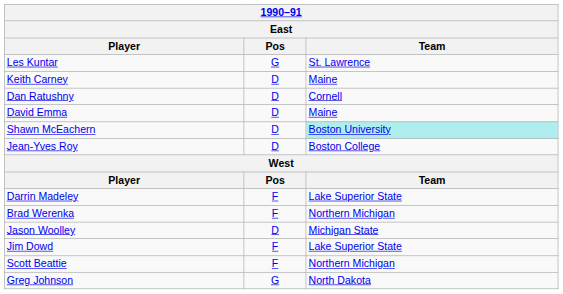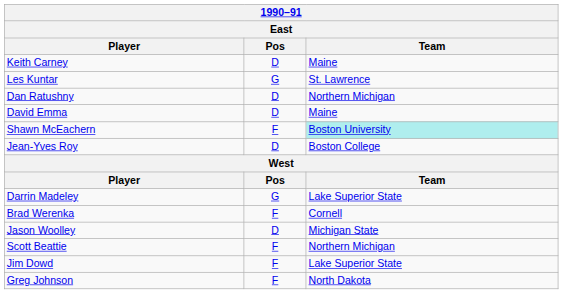 <table class="wikitable" width=95%>
 <tr>
 <th colspan=3><a href='#'>1990–91</a></th>
 </tr>
 <tr>
 <th colspan=3><strong>East</strong></th>
 </tr>
 <tr>
 <th>Player</th>
 <th>Pos</th>
 <th>Team</th>
 </tr>
 <tr>
+<td><a href='#'>Keith Carney</a></td>
+<td style="text-align:center;"><a href='#'>D</a></td>
+<td><a href='#'>Maine</a></td>
+</tr>
+<tr>
 <td><a href='#'>Les Kuntar</a></td>
 <td style="text-align:center;"><a href='#'>G</a></td>
 <td><a href='#'>St. Lawrence</a></td>
 </tr>
 <tr>
-<td><a href='#'>Keith Carney</a></td>
-<td style="text-align:center;"><a href='#'>D</a></td>
-<td><a href='#'>Maine</a></td>
-</tr>
-<tr>
 <td><a href='#'>Dan Ratushny</a></td>
 <td style="text-align:center;"><a href='#'>D</a></td>
-<td><a href='#'>Cornell</a></td>
+<td><a href='#'>Northern Michigan</a></td>
 </tr>
 <tr>
 <td><a href='#'>David Emma</a></td>
 <td style="text-align:center;"><a href='#'>D</a></td>
 <td><a href='#'>Maine</a></td>
 </tr>
 <tr>
 <td><a href='#'>Shawn McEachern</a></td>
-<td style="text-align:center;"><a href='#'>D</a></td>
+<td style="text-align:center;"><a href='#'>F</a></td>
 <td style="background: paleturquoise;"><a href='#'>Boston University</a></td>
 </tr>
 <tr>
 <td><a href='#'>Jean-Yves Roy</a></td>
 <td style="text-align:center;"><a href='#'>D</a></td>
 <td><a href='#'>Boston College</a></td>
 </tr>
 <tr>
 <th colspan=3><strong>West</strong></th>
 </tr>
 <tr>
 <th>Player</th>
 <th>Pos</th>
 <th>Team</th>
 </tr>
 <tr>
 <td><a href='#'>Darrin Madeley</a></td>
-<td style="text-align:center;"><a href='#'>F</a></td>
+<td style="text-align:center;"><a href='#'>G</a></td>
 <td><a href='#'>Lake Superior State</a></td>
 </tr>
 <tr>
 <td><a href='#'>Brad Werenka</a></td>
 <td style="text-align:center;"><a href='#'>F</a></td>
-<td><a href='#'>Northern Michigan</a></td>
+<td><a href='#'>Cornell</a></td>
 </tr>
 <tr>
 <td><a href='#'>Jason Woolley</a></td>
 <td style="text-align:center;"><a href='#'>D</a></td>
 <td><a href='#'>Michigan State</a></td>
 </tr>
 <tr>
+<td><a href='#'>Scott Beattie</a></td>
+<td style="text-align:center;"><a href='#'>F</a></td>
+<td><a href='#'>Northern Michigan</a></td>
+</tr>
+<tr>
 <td><a href='#'>Jim Dowd</a></td>
 <td style="text-align:center;"><a href='#'>F</a></td>
 <td><a href='#'>Lake Superior State</a></td>
 </tr>
 <tr>
-<td><a href='#'>Scott Beattie</a></td>
+<td><a href='#'>Greg Johnson</a></td>
 <td style="text-align:center;"><a href='#'>F</a></td>
-<td><a href='#'>Northern Michigan</a></td>
-</tr>
-<tr>
-<td><a href='#'>Greg Johnson</a></td>
-<td style="text-align:center;"><a href='#'>G</a></td>
 <td><a href='#'>North Dakota</a></td>
 </tr>
 </table>
